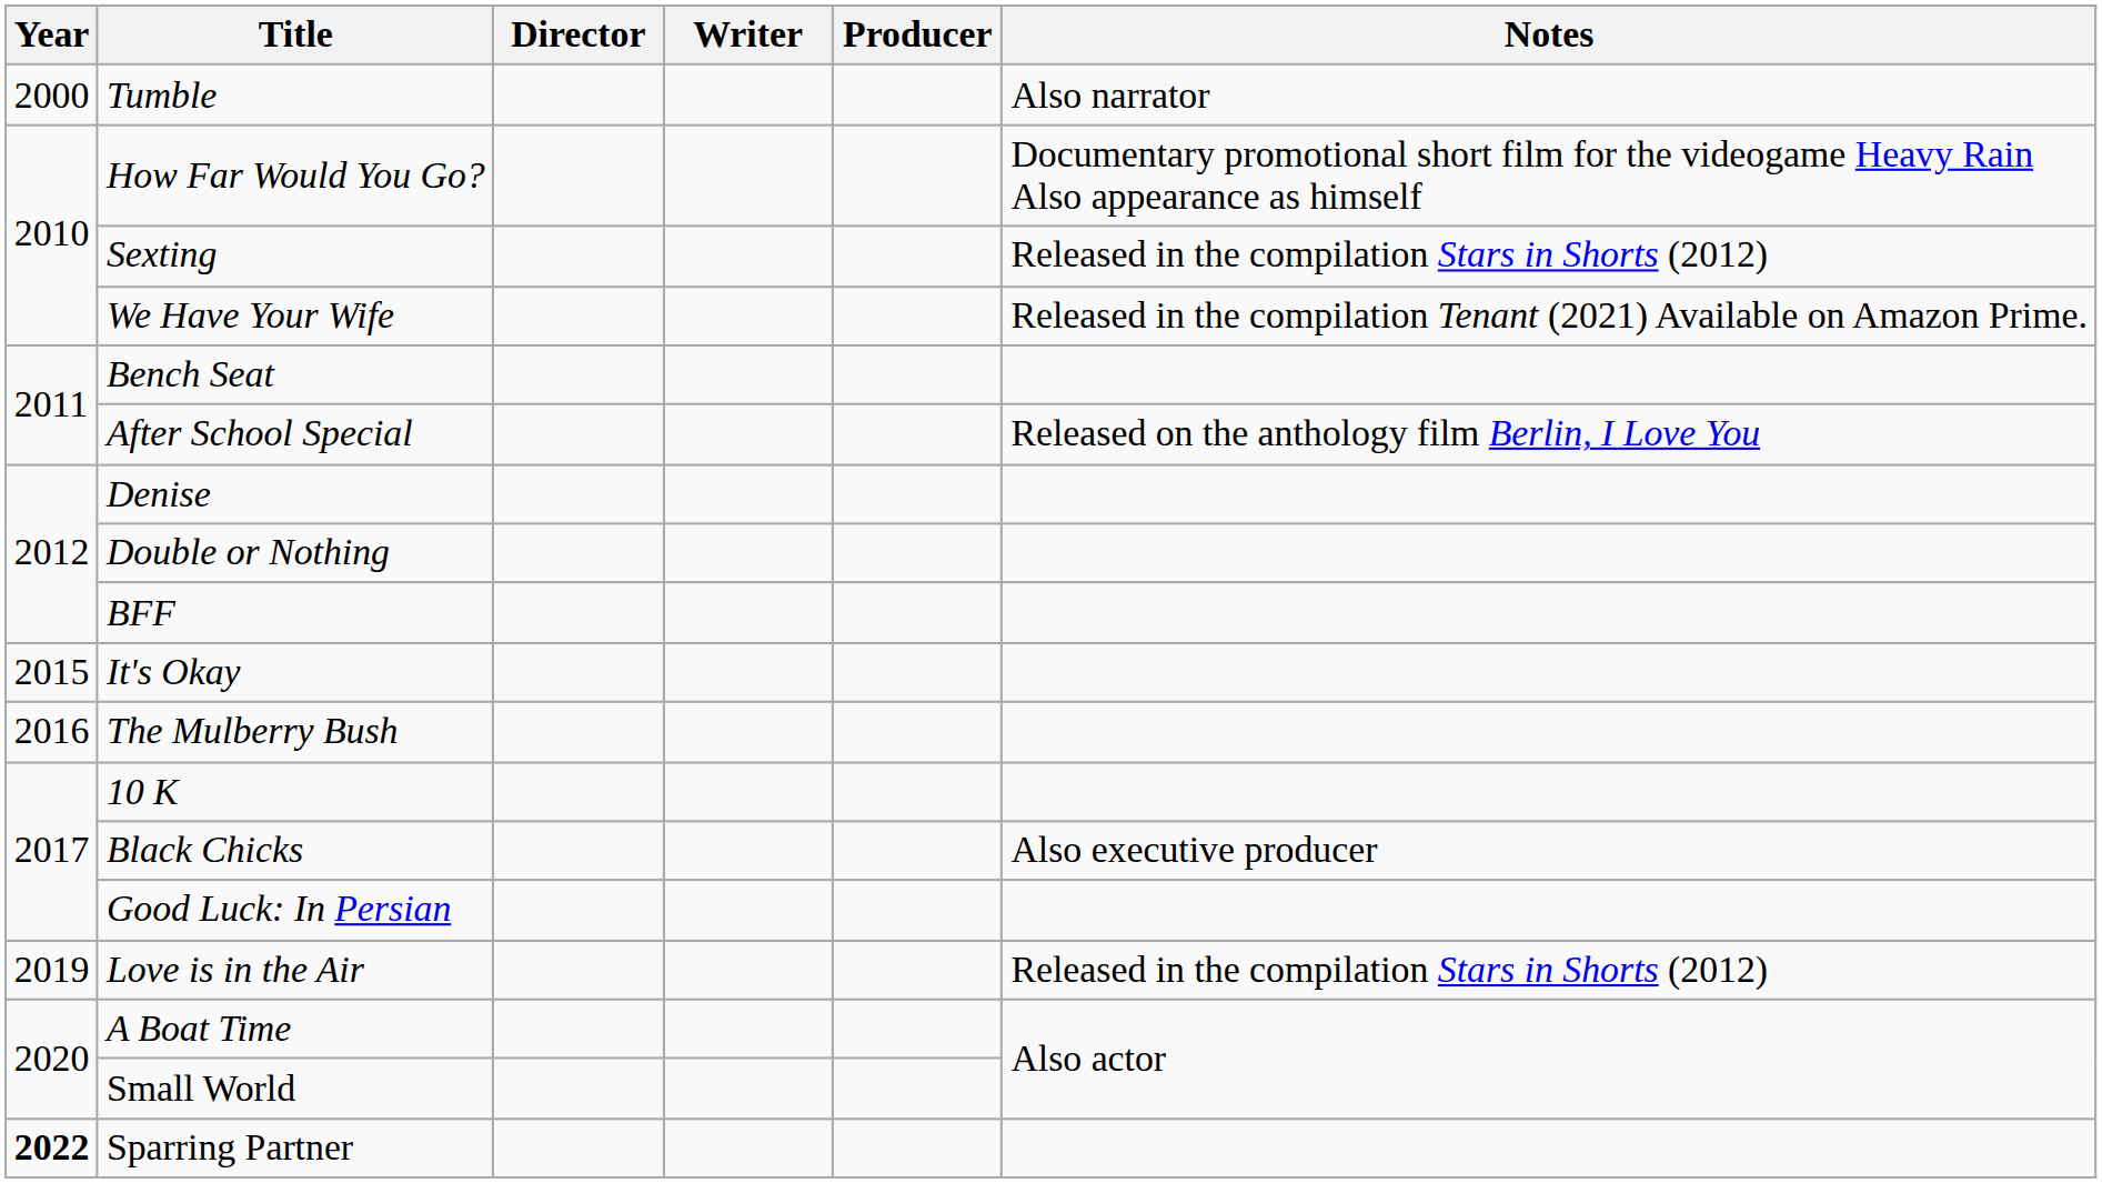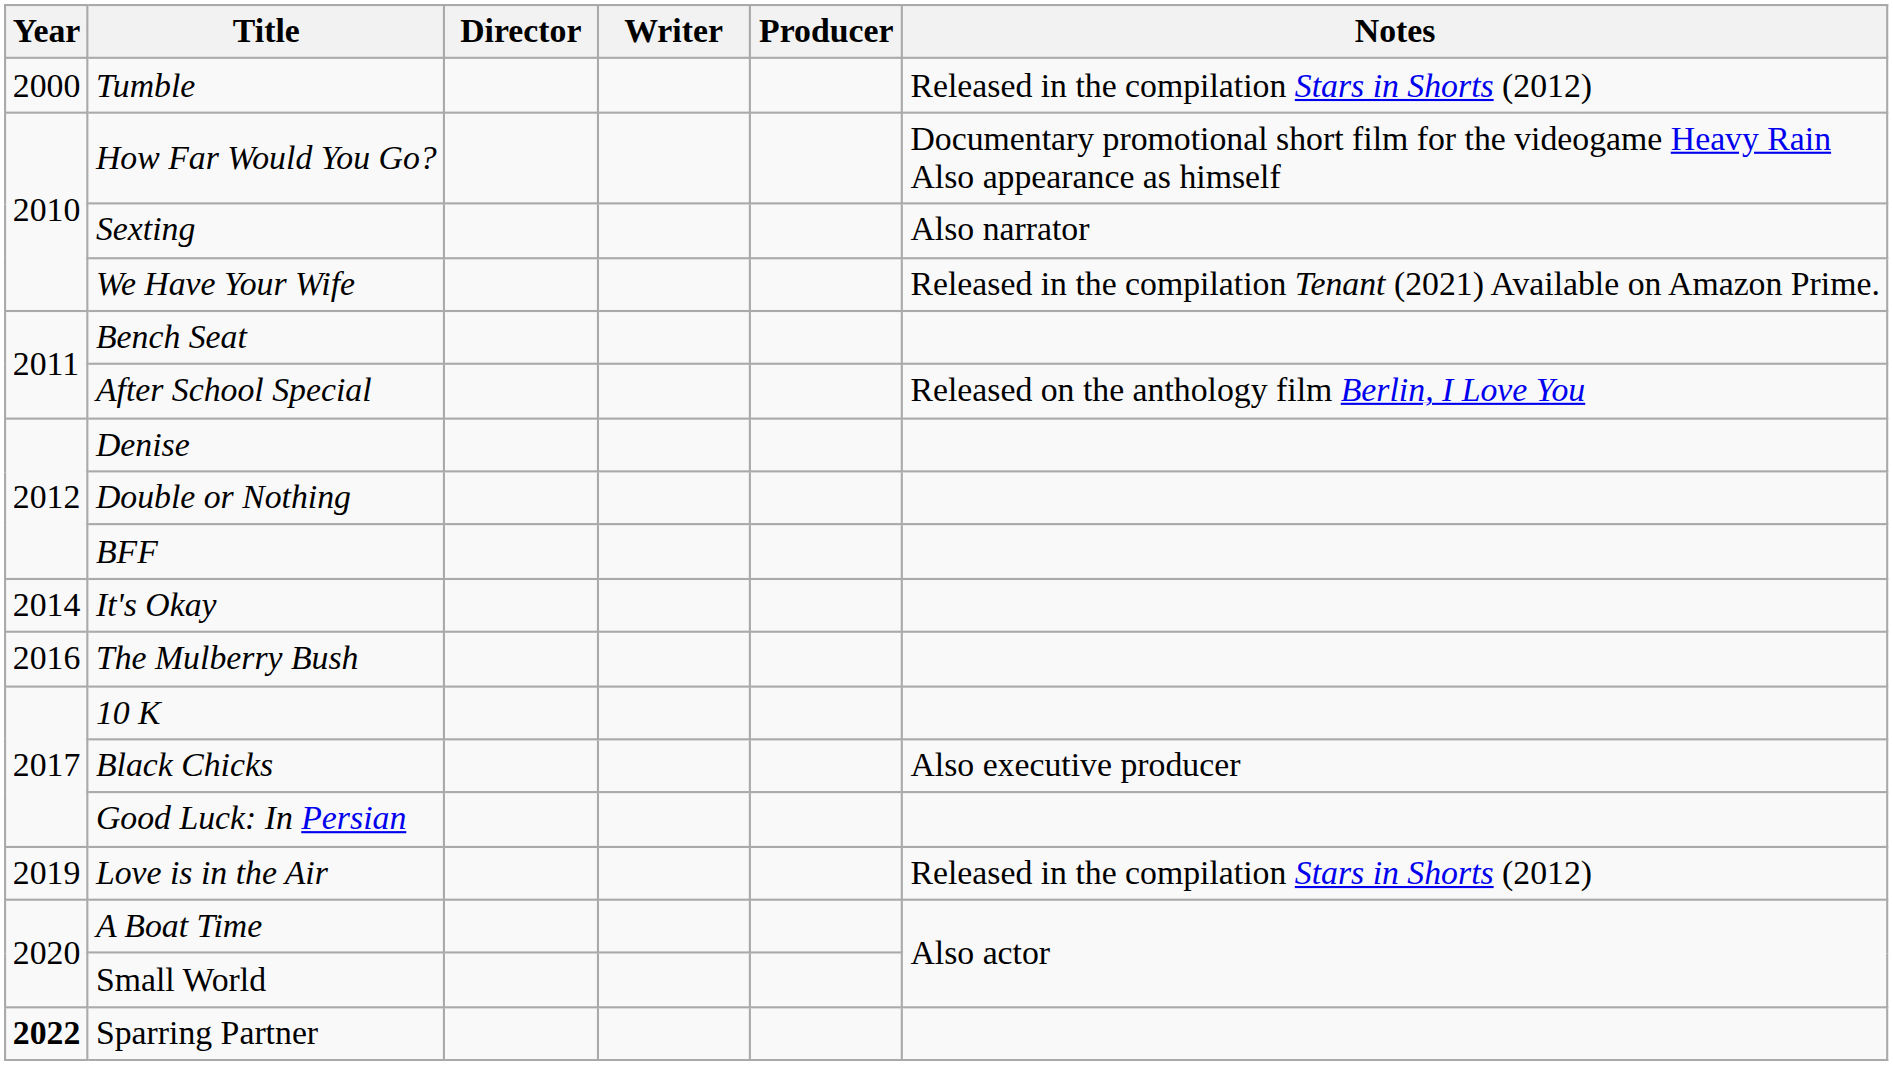 <table class="wikitable">
 <tr>
 <th>Year</th>
 <th>Title</th>
 <th width=65>Director</th>
 <th width=65>Writer</th>
 <th width=65>Producer</th>
 <th>Notes</th>
 </tr>
 <tr>
 <td>2000</td>
 <td><em>Tumble</em></td>
 <td></td>
 <td></td>
 <td></td>
-<td>Also narrator</td>
+<td>Released in the compilation <em><a href='#'>Stars in Shorts</a></em> (2012)</td>
 </tr>
 <tr>
 <td rowspan=3>2010</td>
 <td><em>How Far Would You Go?</em></td>
 <td></td>
 <td></td>
 <td></td>
 <td>Documentary promotional short film for the videogame <a href='#'>Heavy Rain</a><br>Also appearance as himself</td>
 </tr>
 <tr>
 <td><em>Sexting</em></td>
 <td></td>
 <td></td>
 <td></td>
-<td>Released in the compilation <em><a href='#'>Stars in Shorts</a></em> (2012)</td>
+<td>Also narrator</td>
 </tr>
 <tr>
 <td><em>We Have Your Wife</em></td>
 <td></td>
 <td></td>
 <td></td>
 <td>Released in the compilation <em>Tenant</em> (2021) Available on Amazon Prime.</td>
 </tr>
 <tr>
 <td rowspan=2>2011</td>
 <td><em>Bench Seat</em></td>
 <td></td>
 <td></td>
 <td></td>
 <td></td>
 </tr>
 <tr>
 <td><em>After School Special</em></td>
 <td></td>
 <td></td>
 <td></td>
 <td>Released on the anthology film <em><a href='#'>Berlin, I Love You</a></em></td>
 </tr>
 <tr>
 <td rowspan=3>2012</td>
 <td><em>Denise</em></td>
 <td></td>
 <td></td>
 <td></td>
 <td></td>
 </tr>
 <tr>
 <td><em>Double or Nothing</em></td>
 <td></td>
 <td></td>
 <td></td>
 <td></td>
 </tr>
 <tr>
 <td><em>BFF</em></td>
 <td></td>
 <td></td>
 <td></td>
 <td></td>
 </tr>
 <tr>
-<td>2015</td>
+<td>2014</td>
 <td><em>It's Okay</em></td>
 <td></td>
 <td></td>
 <td></td>
 <td></td>
 </tr>
 <tr>
 <td>2016</td>
 <td><em>The Mulberry Bush</em></td>
 <td></td>
 <td></td>
 <td></td>
 <td></td>
 </tr>
 <tr>
 <td rowspan=3>2017</td>
 <td><em>10 K</em></td>
 <td></td>
 <td></td>
 <td></td>
 <td></td>
 </tr>
 <tr>
 <td><em>Black Chicks</em></td>
 <td></td>
 <td></td>
 <td></td>
 <td>Also executive producer</td>
 </tr>
 <tr>
 <td><em>Good Luck: In <a href='#'>Persian</a></em></td>
 <td></td>
 <td></td>
 <td></td>
 <td></td>
 </tr>
 <tr>
 <td>2019</td>
 <td><em>Love is in the Air</em></td>
 <td></td>
 <td></td>
 <td></td>
 <td>Released in the compilation <em><a href='#'>Stars in Shorts</a></em> (2012)</td>
 </tr>
 <tr>
 <td rowspan=2>2020</td>
 <td><em>A Boat Time</td>
 <td></td>
 <td></td>
 <td></td>
 <td rowspan=2>Also actor</td>
 </tr>
 <tr>
 <td></em>Small World<em></td>
 <td></td>
 <td></td>
 <td></td>
 </tr>
 <tr>
 <td><strong>2022</strong></td>
 <td></em>Sparring Partner<em></td>
 <td></td>
 <td></td>
 <td></td>
 <td></td>
 </tr>
 </table>
